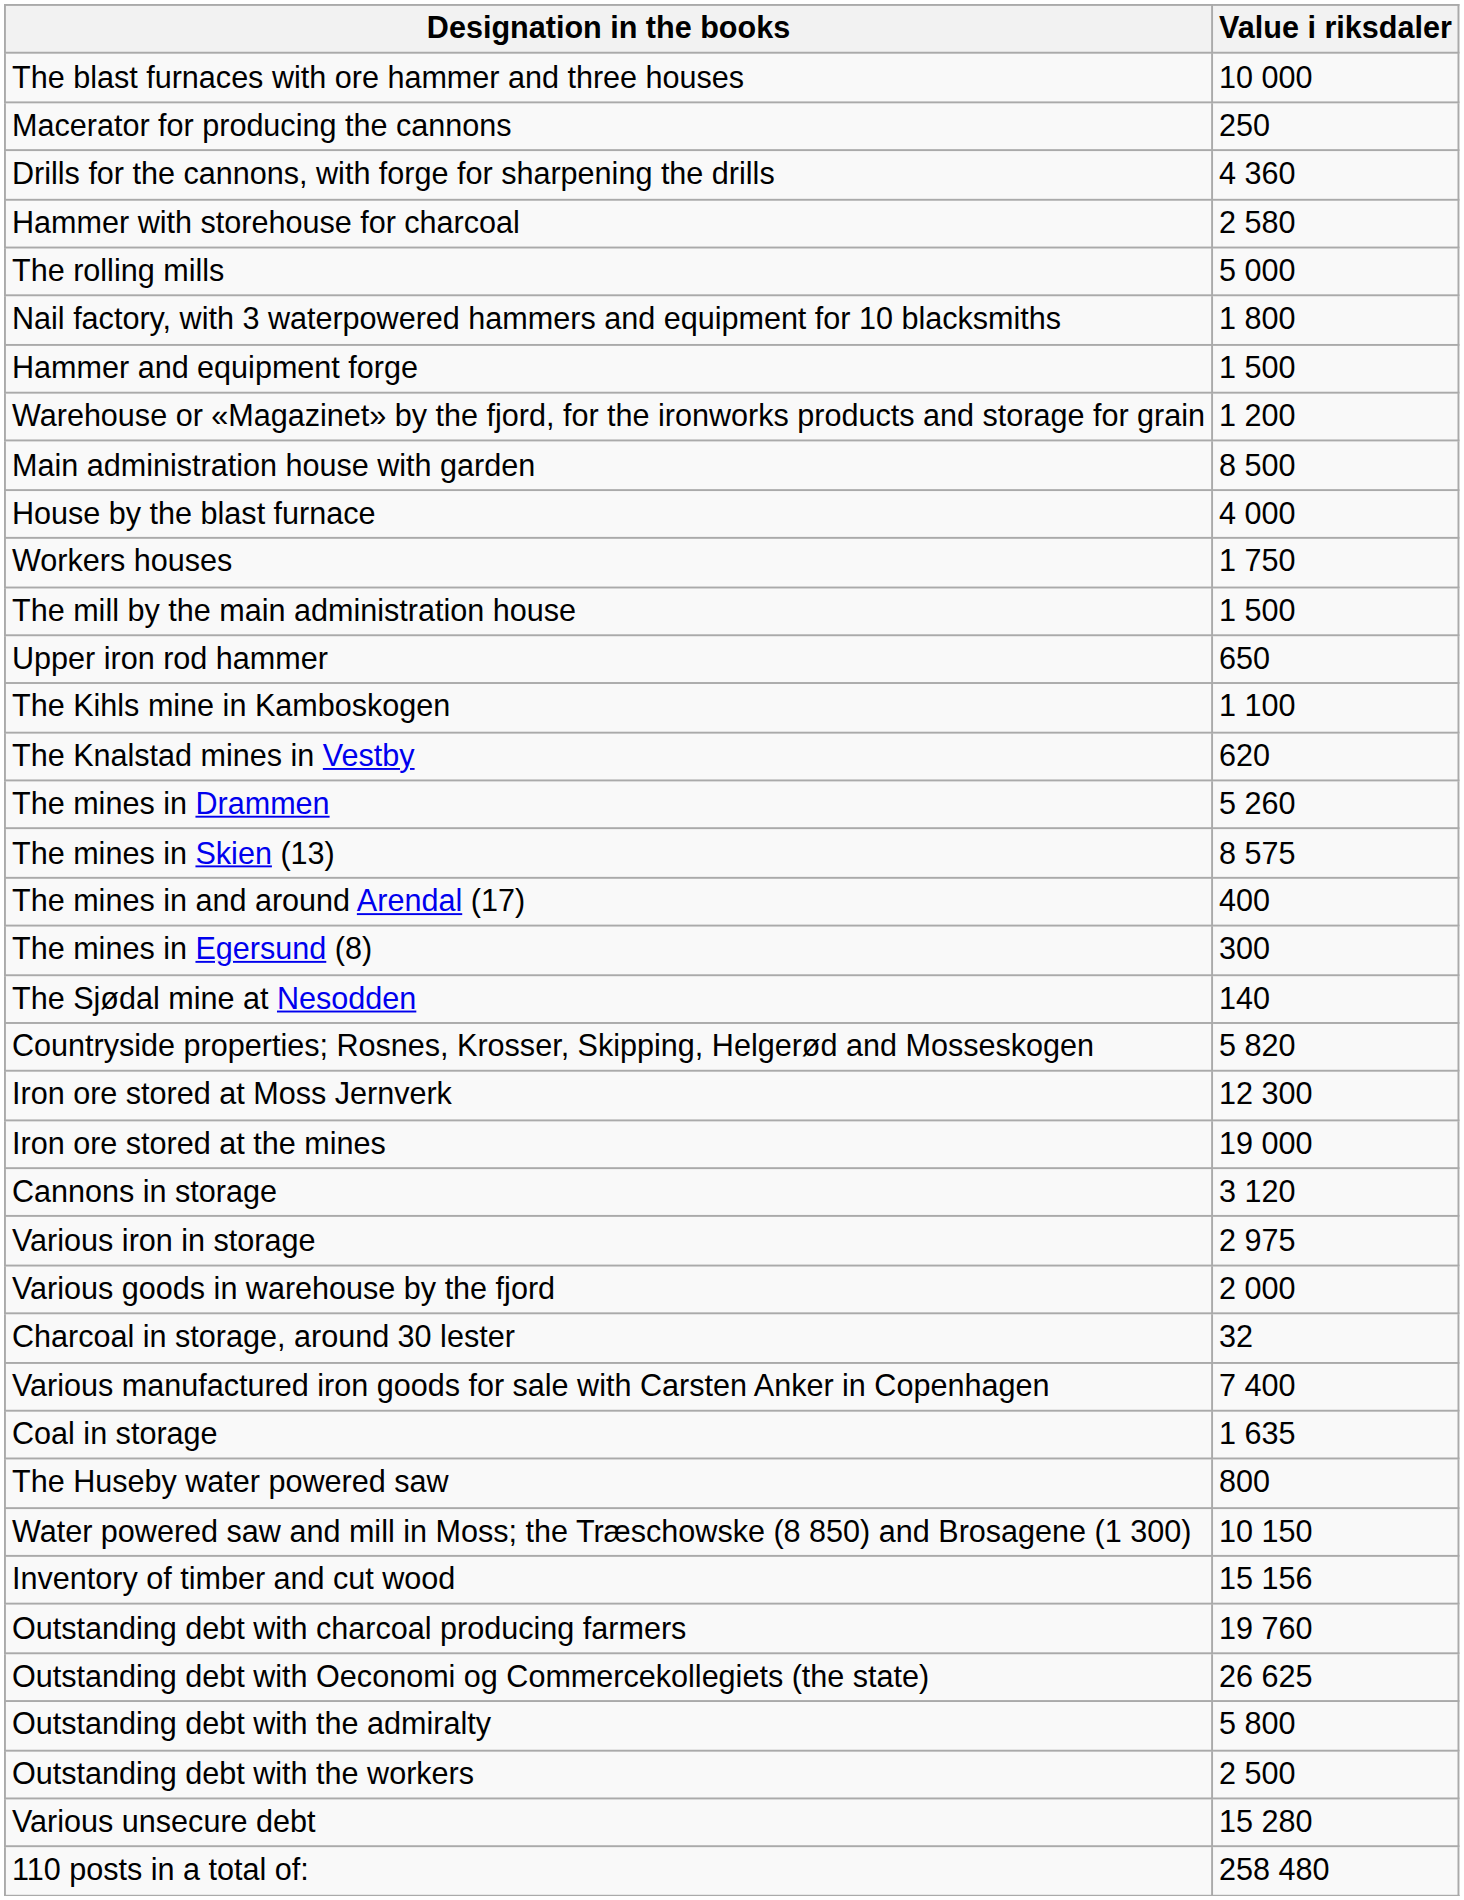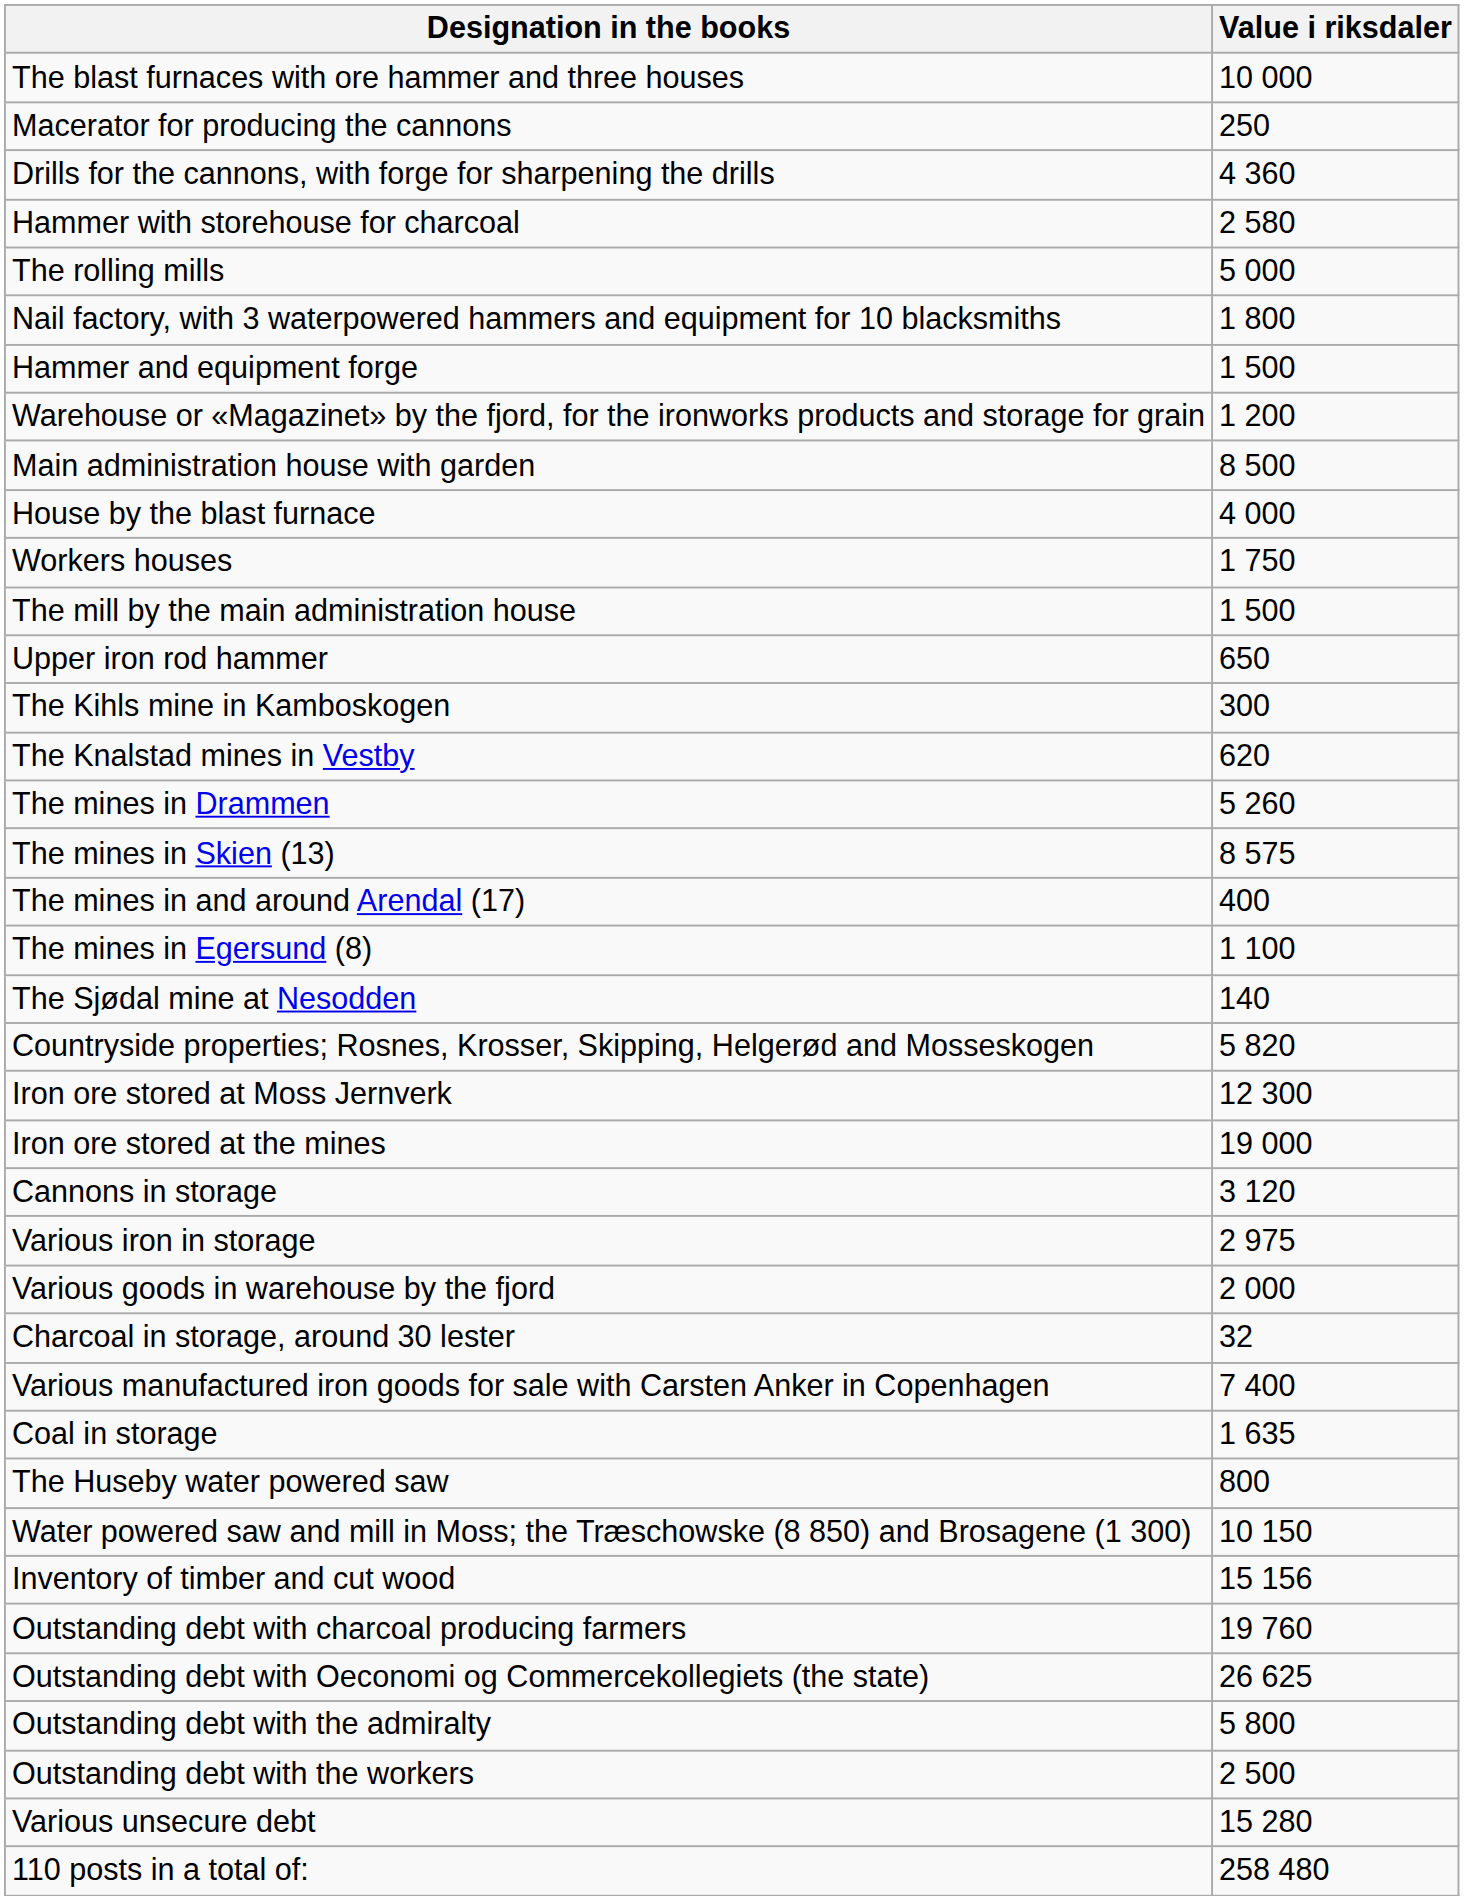 <table class="wikitable">
 <tr>
 <th>Designation in the books</th>
 <th>Value i riksdaler</th>
 </tr>
 <tr>
 <td>The blast furnaces with ore hammer and three houses</td>
 <td>10 000</td>
 </tr>
 <tr>
 <td>Macerator for producing the cannons</td>
 <td>250</td>
 </tr>
 <tr>
 <td>Drills for the cannons, with forge for sharpening the drills</td>
 <td>4 360</td>
 </tr>
 <tr>
 <td>Hammer with storehouse for charcoal</td>
 <td>2 580</td>
 </tr>
 <tr>
 <td>The rolling mills</td>
 <td>5 000</td>
 </tr>
 <tr>
 <td>Nail factory, with 3 waterpowered hammers and equipment for 10 blacksmiths</td>
 <td>1 800</td>
 </tr>
 <tr>
 <td>Hammer and equipment forge</td>
 <td>1 500</td>
 </tr>
 <tr>
 <td>Warehouse or «Magazinet» by the fjord, for the ironworks products and storage for grain</td>
 <td>1 200</td>
 </tr>
 <tr>
 <td>Main administration house with garden</td>
 <td>8 500</td>
 </tr>
 <tr>
 <td>House by the blast furnace</td>
 <td>4 000</td>
 </tr>
 <tr>
 <td>Workers houses</td>
 <td>1 750</td>
 </tr>
 <tr>
 <td>The mill by the main administration house</td>
 <td>1 500</td>
 </tr>
 <tr>
 <td>Upper iron rod hammer</td>
 <td>650</td>
 </tr>
 <tr>
 <td>The Kihls mine in Kamboskogen</td>
-<td>1 100</td>
+<td>300</td>
 </tr>
 <tr>
 <td>The Knalstad mines in <a href='#'>Vestby</a></td>
 <td>620</td>
 </tr>
 <tr>
 <td>The mines in <a href='#'>Drammen</a></td>
 <td>5 260</td>
 </tr>
 <tr>
 <td>The mines in <a href='#'>Skien</a> (13)</td>
 <td>8 575</td>
 </tr>
 <tr>
 <td>The mines in and around <a href='#'>Arendal</a> (17)</td>
 <td>400</td>
 </tr>
 <tr>
 <td>The mines in <a href='#'>Egersund</a> (8)</td>
-<td>300</td>
+<td>1 100</td>
 </tr>
 <tr>
 <td>The Sjødal mine at <a href='#'>Nesodden</a></td>
 <td>140</td>
 </tr>
 <tr>
 <td>Countryside properties; Rosnes, Krosser, Skipping, Helgerød and Mosseskogen</td>
 <td>5 820</td>
 </tr>
 <tr>
 <td>Iron ore stored at Moss Jernverk</td>
 <td>12 300</td>
 </tr>
 <tr>
 <td>Iron ore stored at the mines</td>
 <td>19 000</td>
 </tr>
 <tr>
 <td>Cannons in storage</td>
 <td>3 120</td>
 </tr>
 <tr>
 <td>Various iron in storage</td>
 <td>2 975</td>
 </tr>
 <tr>
 <td>Various goods in warehouse by the fjord</td>
 <td>2 000</td>
 </tr>
 <tr>
 <td>Charcoal in storage, around 30 lester</td>
 <td>32</td>
 </tr>
 <tr>
 <td>Various manufactured iron goods for sale with Carsten Anker in Copenhagen</td>
 <td>7 400</td>
 </tr>
 <tr>
 <td>Coal in storage</td>
 <td>1 635</td>
 </tr>
 <tr>
 <td>The Huseby water powered saw</td>
 <td>800</td>
 </tr>
 <tr>
 <td>Water powered saw and mill in Moss; the Træschowske (8 850) and Brosagene (1 300)</td>
 <td>10 150</td>
 </tr>
 <tr>
 <td>Inventory of timber and cut wood</td>
 <td>15 156</td>
 </tr>
 <tr>
 <td>Outstanding debt with charcoal producing farmers</td>
 <td>19 760</td>
 </tr>
 <tr>
 <td>Outstanding debt with Oeconomi og Commercekollegiets (the state)</td>
 <td>26 625</td>
 </tr>
 <tr>
 <td>Outstanding debt with the admiralty</td>
 <td>5 800</td>
 </tr>
 <tr>
 <td>Outstanding debt with the workers</td>
 <td>2 500</td>
 </tr>
 <tr>
 <td>Various unsecure debt</td>
 <td>15 280</td>
 </tr>
 <tr>
 <td>110 posts in a total of:</td>
 <td>258 480</td>
 </tr>
 <tr>
 </tr>
 </table>
